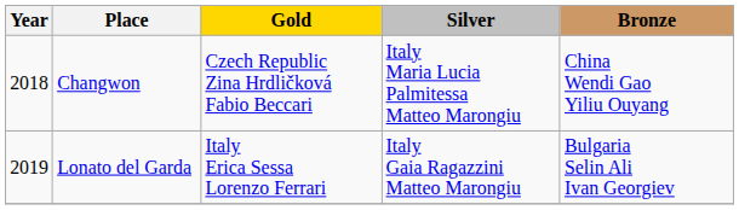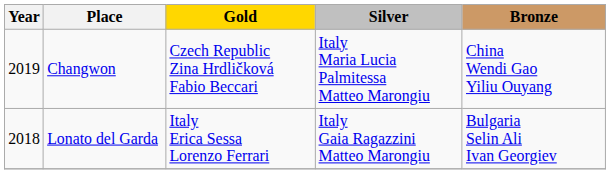 <table class="wikitable">
 <tr>
 <th>Year</th>
 <th width="160">Place</th>
 <th style="background:gold"    width="210">Gold</th>
 <th style="background:silver"  width="210">Silver</th>
 <th style="background:#cc9966" width="210">Bronze</th>
 </tr>
 <tr>
-<td>2018</td>
+<td>2019</td>
 <td> <a href='#'>Changwon</a></td>
 <td> <a href='#'>Czech Republic</a><br><a href='#'>Zina Hrdličková</a><br><a href='#'>Fabio Beccari</a></td>
 <td> <a href='#'>Italy</a><br><a href='#'>Maria Lucia Palmitessa</a><br><a href='#'>Matteo Marongiu</a></td>
 <td> <a href='#'>China</a><br><a href='#'>Wendi Gao</a><br><a href='#'>Yiliu Ouyang</a></td>
 </tr>
 <tr>
-<td>2019</td>
+<td>2018</td>
 <td> <a href='#'>Lonato del Garda</a></td>
 <td> <a href='#'>Italy</a><br><a href='#'>Erica Sessa</a><br><a href='#'>Lorenzo Ferrari</a></td>
 <td> <a href='#'>Italy</a><br><a href='#'>Gaia Ragazzini</a><br><a href='#'>Matteo Marongiu</a></td>
 <td> <a href='#'>Bulgaria</a><br><a href='#'>Selin Ali</a><br><a href='#'>Ivan Georgiev</a></td>
 </tr>
 <tr>
 </tr>
 </table>
